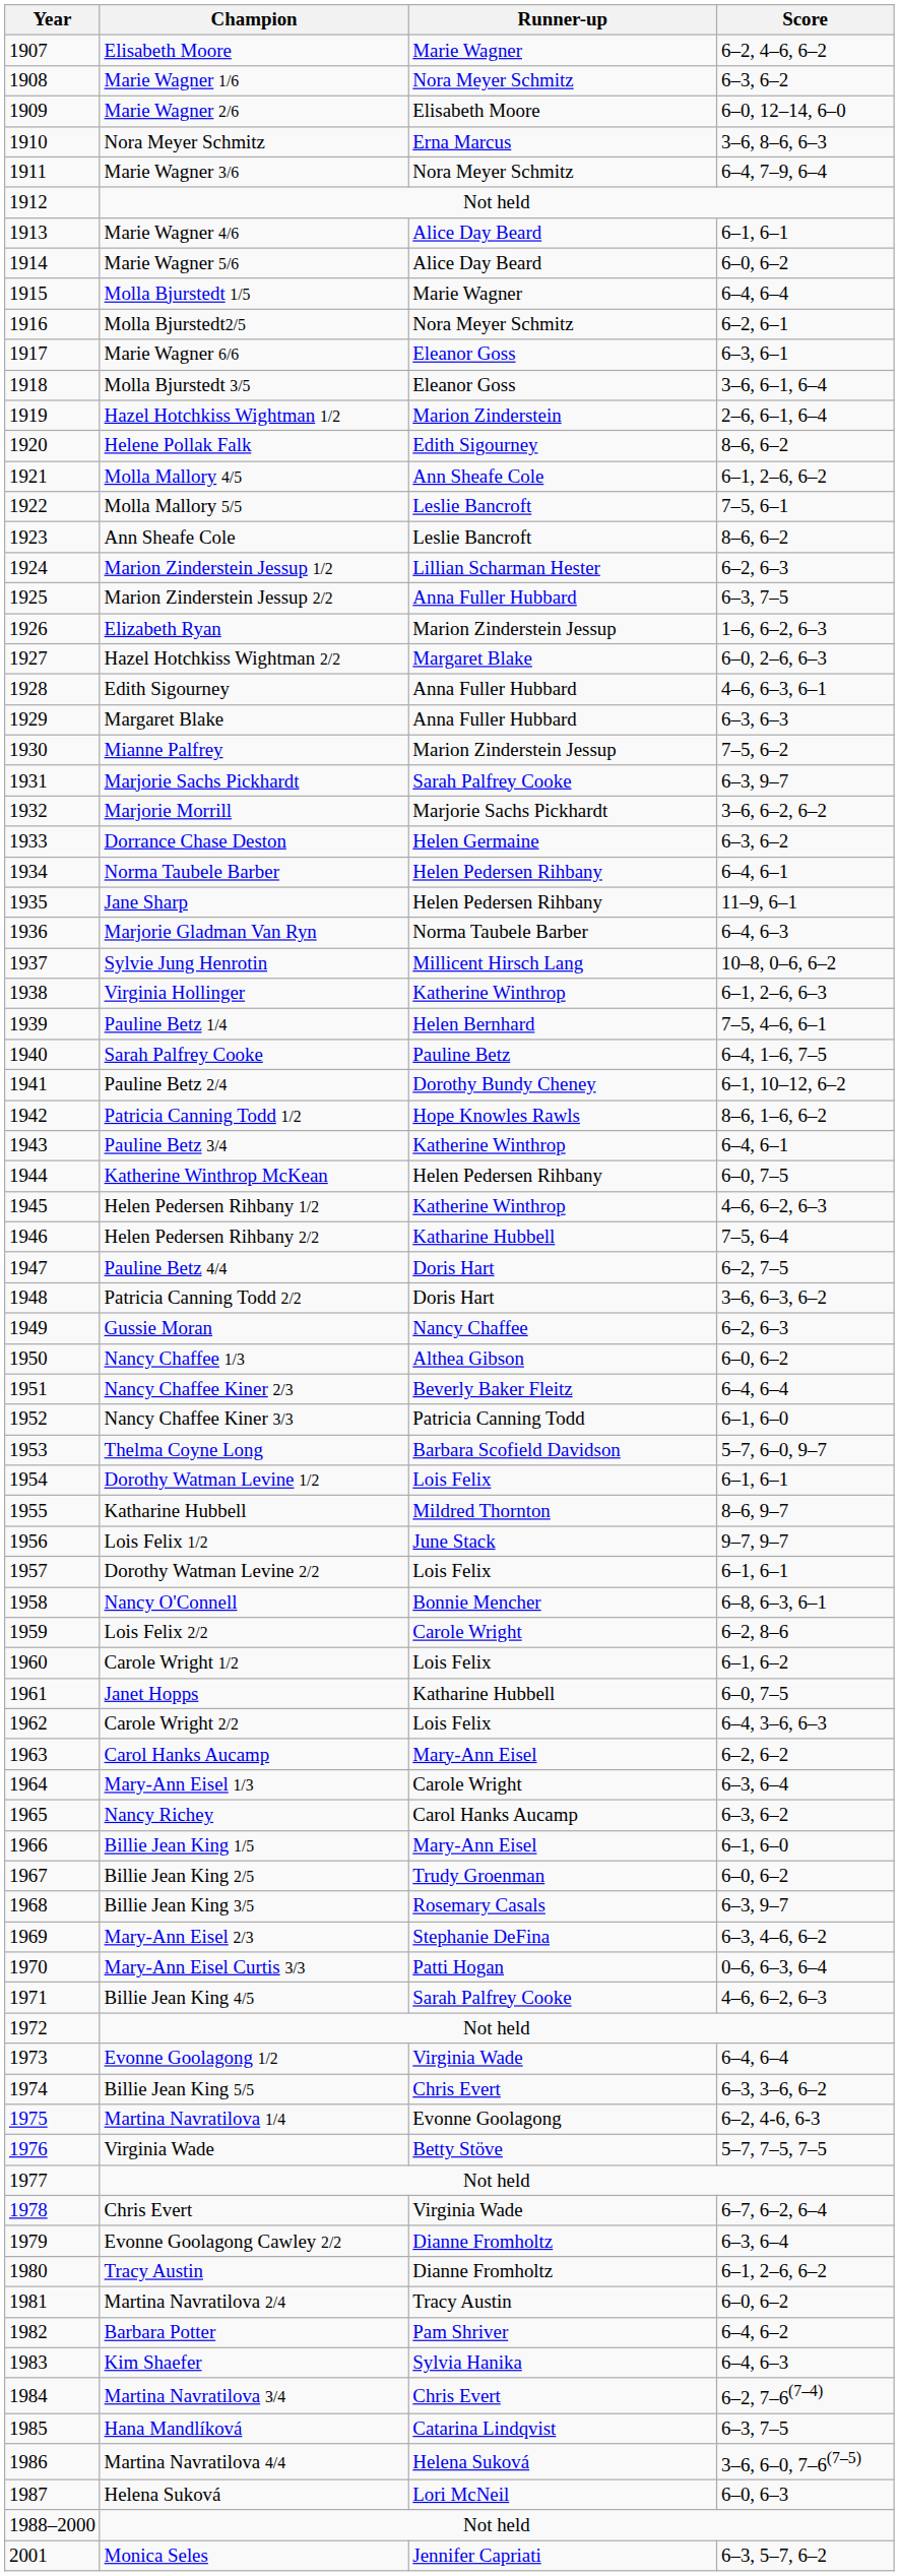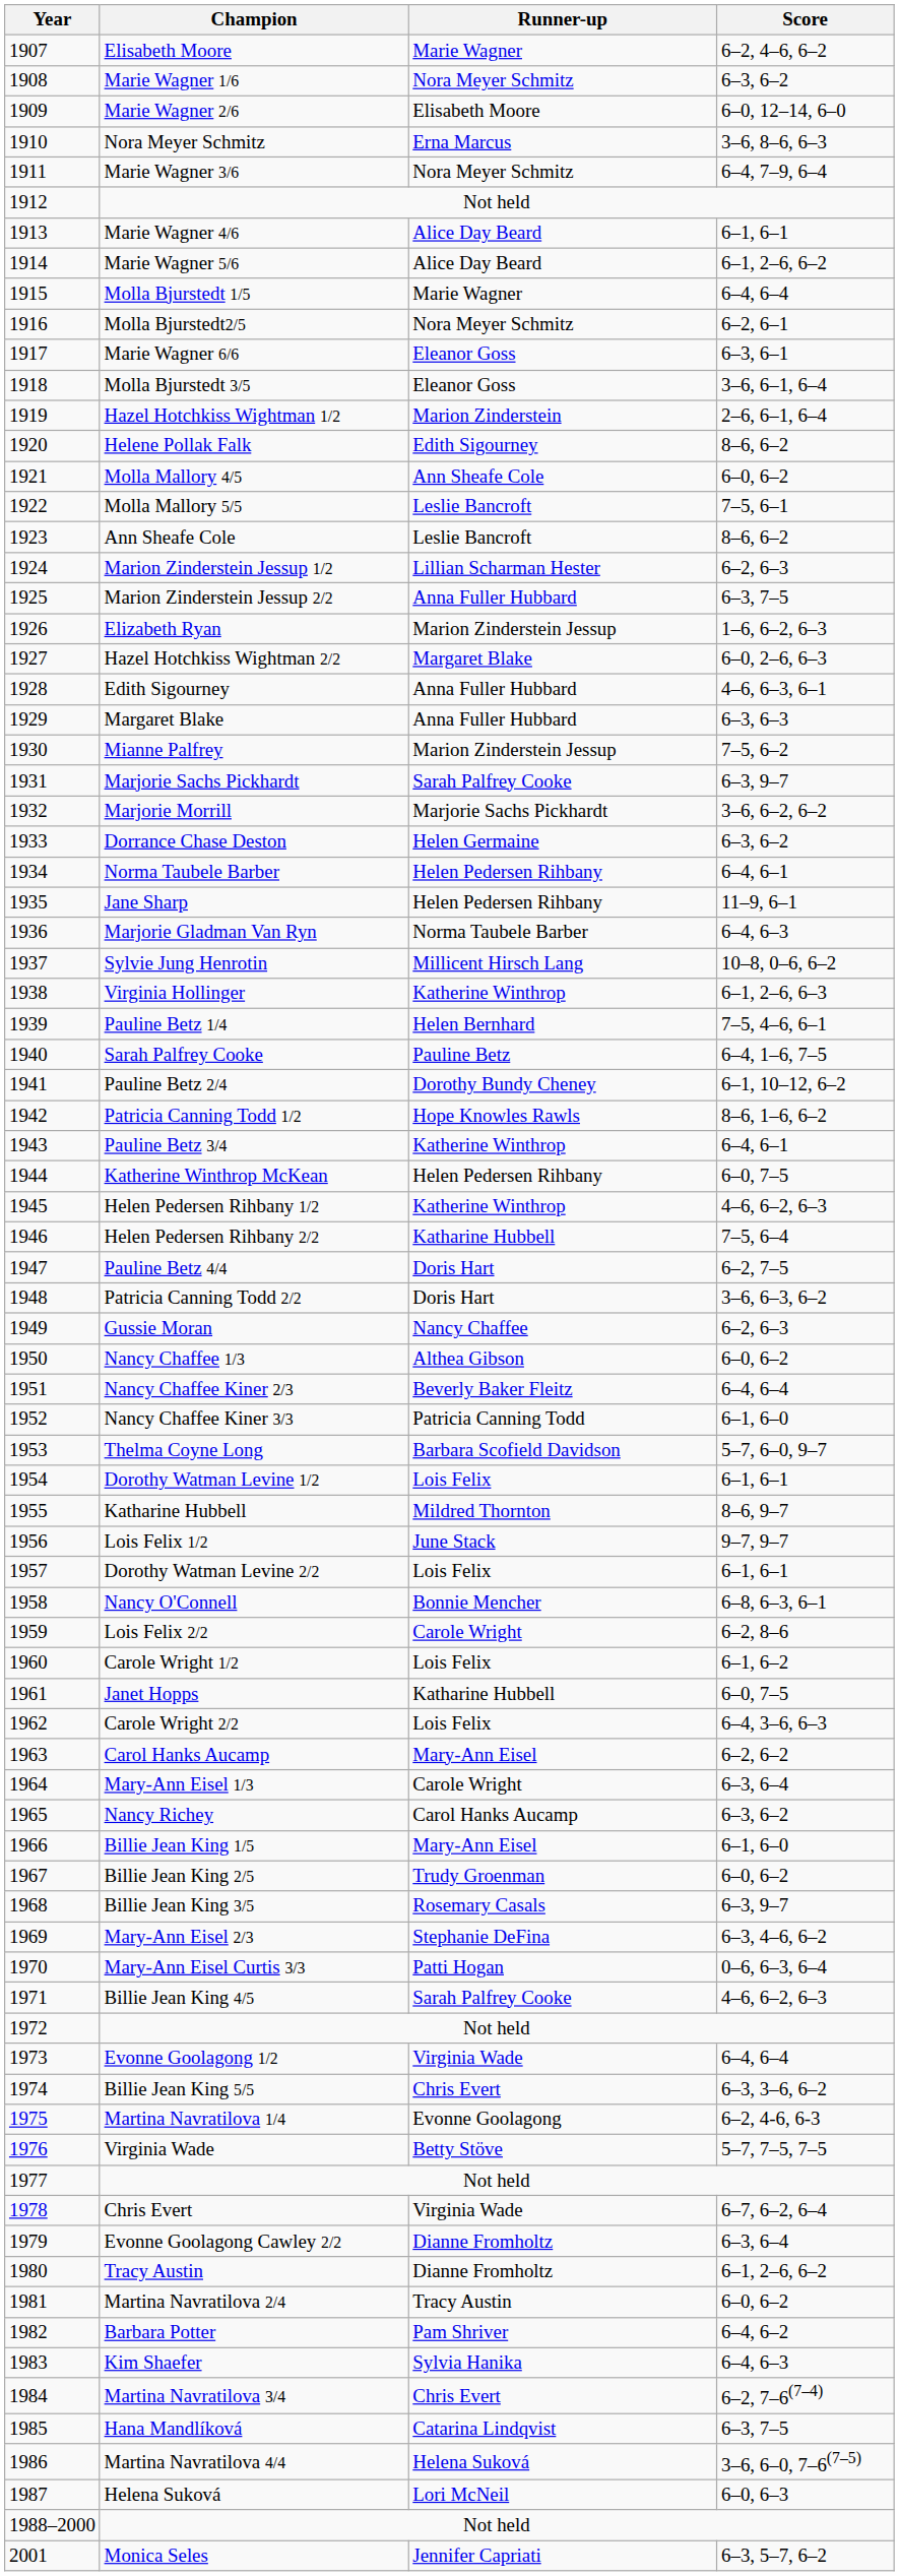 <table class="wikitable">
 <tr>
 <th>Year</th>
 <th width="250">Champion</th>
 <th width="250">Runner-up</th>
 <th width="140">Score</th>
 </tr>
 <tr>
 <td>1907</td>
 <td> <a href='#'>Elisabeth Moore</a></td>
 <td> <a href='#'>Marie Wagner</a></td>
 <td>6–2, 4–6, 6–2</td>
 </tr>
 <tr>
 <td>1908</td>
 <td> <a href='#'>Marie Wagner</a> <small>1/6</small></td>
 <td> <a href='#'>Nora Meyer Schmitz</a></td>
 <td>6–3, 6–2</td>
 </tr>
 <tr>
 <td>1909</td>
 <td> <a href='#'>Marie Wagner</a> <small>2/6</small></td>
 <td> Elisabeth Moore</td>
 <td>6–0, 12–14, 6–0</td>
 </tr>
 <tr>
 <td>1910</td>
 <td> Nora Meyer Schmitz</td>
 <td> <a href='#'>Erna Marcus</a></td>
 <td>3–6, 8–6, 6–3</td>
 </tr>
 <tr>
 <td>1911</td>
 <td> Marie Wagner <small>3/6</small></td>
 <td> Nora Meyer Schmitz</td>
 <td>6–4, 7–9, 6–4</td>
 </tr>
 <tr>
 <td>1912</td>
 <td colspan="3" align="center">Not held</td>
 </tr>
 <tr>
 <td>1913</td>
 <td> Marie Wagner <small>4/6</small></td>
 <td> <a href='#'>Alice Day Beard</a></td>
 <td>6–1, 6–1</td>
 </tr>
 <tr>
 <td>1914</td>
 <td> Marie Wagner <small>5/6</small></td>
 <td> Alice Day Beard</td>
-<td>6–0, 6–2</td>
+<td>6–1, 2–6, 6–2</td>
 </tr>
 <tr>
 <td>1915</td>
 <td> <a href='#'>Molla Bjurstedt</a> <small>1/5</small></td>
 <td> Marie Wagner</td>
 <td>6–4, 6–4</td>
 </tr>
 <tr>
 <td>1916</td>
 <td> Molla Bjurstedt<small>2/5</small></td>
 <td> Nora Meyer Schmitz</td>
 <td>6–2, 6–1</td>
 </tr>
 <tr>
 <td>1917</td>
 <td> Marie Wagner <small>6/6</small></td>
 <td> <a href='#'>Eleanor Goss</a></td>
 <td>6–3, 6–1</td>
 </tr>
 <tr>
 <td>1918</td>
 <td> Molla Bjurstedt <small>3/5</small></td>
 <td> Eleanor Goss</td>
 <td>3–6, 6–1, 6–4</td>
 </tr>
 <tr>
 <td>1919</td>
 <td> <a href='#'>Hazel Hotchkiss Wightman</a> <small>1/2</small></td>
 <td> <a href='#'>Marion Zinderstein</a></td>
 <td>2–6, 6–1, 6–4</td>
 </tr>
 <tr>
 <td>1920</td>
 <td> <a href='#'>Helene Pollak Falk</a></td>
 <td> <a href='#'>Edith Sigourney</a></td>
 <td>8–6, 6–2</td>
 </tr>
 <tr>
 <td>1921</td>
 <td> <a href='#'>Molla Mallory</a> <small>4/5</small></td>
 <td> <a href='#'>Ann Sheafe Cole</a></td>
-<td>6–1, 2–6, 6–2</td>
+<td>6–0, 6–2</td>
 </tr>
 <tr>
 <td>1922</td>
 <td> Molla Mallory <small>5/5</small></td>
 <td> <a href='#'>Leslie Bancroft</a></td>
 <td>7–5, 6–1</td>
 </tr>
 <tr>
 <td>1923</td>
 <td> Ann Sheafe Cole</td>
 <td> Leslie Bancroft</td>
 <td>8–6, 6–2</td>
 </tr>
 <tr>
 <td>1924</td>
 <td> <a href='#'>Marion Zinderstein Jessup</a> <small>1/2</small></td>
 <td> <a href='#'>Lillian Scharman Hester</a></td>
 <td>6–2, 6–3</td>
 </tr>
 <tr>
 <td>1925</td>
 <td> Marion Zinderstein Jessup <small>2/2</small></td>
 <td> <a href='#'>Anna Fuller Hubbard</a></td>
 <td>6–3, 7–5</td>
 </tr>
 <tr>
 <td>1926</td>
 <td> <a href='#'>Elizabeth Ryan</a></td>
 <td> Marion Zinderstein Jessup</td>
 <td>1–6, 6–2, 6–3</td>
 </tr>
 <tr>
 <td>1927</td>
 <td> Hazel Hotchkiss Wightman <small>2/2</small></td>
 <td> <a href='#'>Margaret Blake</a></td>
 <td>6–0, 2–6, 6–3</td>
 </tr>
 <tr>
 <td>1928</td>
 <td> Edith Sigourney</td>
 <td> Anna Fuller Hubbard</td>
 <td>4–6, 6–3, 6–1</td>
 </tr>
 <tr>
 <td>1929</td>
 <td> Margaret Blake</td>
 <td> Anna Fuller Hubbard</td>
 <td>6–3, 6–3</td>
 </tr>
 <tr>
 <td>1930</td>
 <td> <a href='#'>Mianne Palfrey</a></td>
 <td> Marion Zinderstein Jessup</td>
 <td>7–5, 6–2</td>
 </tr>
 <tr>
 <td>1931</td>
 <td> <a href='#'>Marjorie Sachs Pickhardt</a></td>
 <td> <a href='#'>Sarah Palfrey Cooke</a></td>
 <td>6–3, 9–7</td>
 </tr>
 <tr>
 <td>1932</td>
 <td> <a href='#'>Marjorie Morrill</a></td>
 <td> Marjorie Sachs Pickhardt</td>
 <td>3–6, 6–2, 6–2</td>
 </tr>
 <tr>
 <td>1933</td>
 <td> <a href='#'>Dorrance Chase Deston</a></td>
 <td> <a href='#'>Helen Germaine</a></td>
 <td>6–3, 6–2</td>
 </tr>
 <tr>
 <td>1934</td>
 <td> <a href='#'>Norma Taubele Barber</a></td>
 <td> <a href='#'>Helen Pedersen Rihbany</a></td>
 <td>6–4, 6–1</td>
 </tr>
 <tr>
 <td>1935</td>
 <td> <a href='#'>Jane Sharp</a></td>
 <td> Helen Pedersen Rihbany</td>
 <td>11–9, 6–1</td>
 </tr>
 <tr>
 <td>1936</td>
 <td> <a href='#'>Marjorie Gladman Van Ryn</a></td>
 <td> Norma Taubele Barber</td>
 <td>6–4, 6–3</td>
 </tr>
 <tr>
 <td>1937</td>
 <td> <a href='#'>Sylvie Jung Henrotin</a></td>
 <td> <a href='#'>Millicent Hirsch Lang</a></td>
 <td>10–8, 0–6, 6–2</td>
 </tr>
 <tr>
 <td>1938</td>
 <td> <a href='#'>Virginia Hollinger</a></td>
 <td> <a href='#'>Katherine Winthrop</a></td>
 <td>6–1, 2–6, 6–3</td>
 </tr>
 <tr>
 <td>1939</td>
 <td> <a href='#'>Pauline Betz</a> <small>1/4</small></td>
 <td> <a href='#'>Helen Bernhard</a></td>
 <td>7–5, 4–6, 6–1</td>
 </tr>
 <tr>
 <td>1940</td>
 <td> <a href='#'>Sarah Palfrey Cooke</a></td>
 <td> <a href='#'>Pauline Betz</a></td>
 <td>6–4, 1–6, 7–5</td>
 </tr>
 <tr>
 <td>1941</td>
 <td> Pauline Betz <small>2/4</small></td>
 <td> <a href='#'>Dorothy Bundy Cheney</a></td>
 <td>6–1, 10–12, 6–2</td>
 </tr>
 <tr>
 <td>1942</td>
 <td> <a href='#'>Patricia Canning Todd</a> <small>1/2</small></td>
 <td> <a href='#'>Hope Knowles Rawls</a></td>
 <td>8–6, 1–6, 6–2</td>
 </tr>
 <tr>
 <td>1943</td>
 <td> <a href='#'>Pauline Betz</a> <small>3/4</small></td>
 <td> <a href='#'>Katherine Winthrop</a></td>
 <td>6–4, 6–1</td>
 </tr>
 <tr>
 <td>1944</td>
 <td> <a href='#'>Katherine Winthrop McKean</a></td>
 <td> Helen Pedersen Rihbany</td>
 <td>6–0, 7–5</td>
 </tr>
 <tr>
 <td>1945</td>
 <td> Helen Pedersen Rihbany <small>1/2</small></td>
 <td> <a href='#'>Katherine Winthrop</a></td>
 <td>4–6, 6–2, 6–3</td>
 </tr>
 <tr>
 <td>1946</td>
 <td> Helen Pedersen Rihbany <small>2/2</small></td>
 <td> <a href='#'>Katharine Hubbell</a></td>
 <td>7–5, 6–4</td>
 </tr>
 <tr>
 <td>1947</td>
 <td> <a href='#'>Pauline Betz</a> <small>4/4</small></td>
 <td> <a href='#'>Doris Hart</a></td>
 <td>6–2, 7–5</td>
 </tr>
 <tr>
 <td>1948</td>
 <td> Patricia Canning Todd <small>2/2</small></td>
 <td> Doris Hart</td>
 <td>3–6, 6–3, 6–2</td>
 </tr>
 <tr>
 <td>1949</td>
 <td> <a href='#'>Gussie Moran</a></td>
 <td> <a href='#'>Nancy Chaffee</a></td>
 <td>6–2, 6–3</td>
 </tr>
 <tr>
 <td>1950</td>
 <td> <a href='#'>Nancy Chaffee</a> <small>1/3</small></td>
 <td> <a href='#'>Althea Gibson</a></td>
 <td>6–0, 6–2</td>
 </tr>
 <tr>
 <td>1951</td>
 <td> <a href='#'>Nancy Chaffee Kiner</a> <small>2/3</small></td>
 <td> <a href='#'>Beverly Baker Fleitz</a></td>
 <td>6–4, 6–4</td>
 </tr>
 <tr>
 <td>1952</td>
 <td> Nancy Chaffee Kiner <small>3/3</small></td>
 <td> Patricia Canning Todd</td>
 <td>6–1, 6–0</td>
 </tr>
 <tr>
 <td>1953</td>
 <td> <a href='#'>Thelma Coyne Long</a></td>
 <td> <a href='#'>Barbara Scofield Davidson</a></td>
 <td>5–7, 6–0, 9–7</td>
 </tr>
 <tr>
 <td>1954</td>
 <td> <a href='#'>Dorothy Watman Levine</a> <small>1/2</small></td>
 <td> <a href='#'>Lois Felix</a></td>
 <td>6–1, 6–1</td>
 </tr>
 <tr>
 <td>1955</td>
 <td> Katharine Hubbell</td>
 <td> <a href='#'>Mildred Thornton</a></td>
 <td>8–6, 9–7</td>
 </tr>
 <tr>
 <td>1956</td>
 <td> Lois Felix <small>1/2</small></td>
 <td> <a href='#'>June Stack</a></td>
 <td>9–7, 9–7</td>
 </tr>
 <tr>
 <td>1957</td>
 <td> Dorothy Watman Levine <small>2/2</small></td>
 <td> Lois Felix</td>
 <td>6–1, 6–1</td>
 </tr>
 <tr>
 <td>1958</td>
 <td> <a href='#'>Nancy O'Connell</a></td>
 <td> <a href='#'>Bonnie Mencher</a></td>
 <td>6–8, 6–3, 6–1</td>
 </tr>
 <tr>
 <td>1959</td>
 <td> Lois Felix <small>2/2</small></td>
 <td> <a href='#'>Carole Wright</a></td>
 <td>6–2, 8–6</td>
 </tr>
 <tr>
 <td>1960</td>
 <td> Carole Wright <small>1/2</small></td>
 <td> Lois Felix</td>
 <td>6–1, 6–2</td>
 </tr>
 <tr>
 <td>1961</td>
 <td> <a href='#'>Janet Hopps</a></td>
 <td> Katharine Hubbell</td>
 <td>6–0, 7–5</td>
 </tr>
 <tr>
 <td>1962</td>
 <td> Carole Wright <small>2/2</small></td>
 <td> Lois Felix</td>
 <td>6–4, 3–6, 6–3</td>
 </tr>
 <tr>
 <td>1963</td>
 <td> <a href='#'>Carol Hanks Aucamp</a></td>
 <td> <a href='#'>Mary-Ann Eisel</a></td>
 <td>6–2, 6–2</td>
 </tr>
 <tr>
 <td>1964</td>
 <td> <a href='#'>Mary-Ann Eisel</a> <small>1/3</small></td>
 <td> Carole Wright</td>
 <td>6–3, 6–4</td>
 </tr>
 <tr>
 <td>1965</td>
 <td> <a href='#'>Nancy Richey</a></td>
 <td> Carol Hanks Aucamp</td>
 <td>6–3, 6–2</td>
 </tr>
 <tr>
 <td>1966</td>
 <td> <a href='#'>Billie Jean King</a> <small>1/5</small></td>
 <td> <a href='#'>Mary-Ann Eisel</a></td>
 <td>6–1, 6–0</td>
 </tr>
 <tr>
 <td>1967</td>
 <td> Billie Jean King <small>2/5</small></td>
 <td> <a href='#'>Trudy Groenman</a></td>
 <td>6–0, 6–2</td>
 </tr>
 <tr>
 <td>1968</td>
 <td> Billie Jean King <small>3/5</small></td>
 <td> <a href='#'>Rosemary Casals</a></td>
 <td>6–3, 9–7</td>
 </tr>
 <tr>
 <td>1969</td>
 <td> <a href='#'>Mary-Ann Eisel</a> <small>2/3</small></td>
 <td> <a href='#'>Stephanie DeFina</a></td>
 <td>6–3, 4–6, 6–2</td>
 </tr>
 <tr>
 <td>1970</td>
 <td> <a href='#'>Mary-Ann Eisel Curtis</a> <small>3/3</small></td>
 <td> <a href='#'>Patti Hogan</a></td>
 <td>0–6, 6–3, 6–4</td>
 </tr>
 <tr>
 <td>1971</td>
 <td> Billie Jean King <small>4/5</small></td>
 <td> <a href='#'>Sarah Palfrey Cooke</a></td>
 <td>4–6, 6–2, 6–3</td>
 </tr>
 <tr>
 <td>1972</td>
 <td colspan="3" align="center">Not held</td>
 </tr>
 <tr>
 <td>1973</td>
 <td> <a href='#'>Evonne Goolagong</a> <small>1/2</small></td>
 <td> <a href='#'>Virginia Wade</a></td>
 <td>6–4, 6–4</td>
 </tr>
 <tr>
 <td>1974</td>
 <td> Billie Jean King <small>5/5</small></td>
 <td> <a href='#'>Chris Evert</a></td>
 <td>6–3, 3–6, 6–2</td>
 </tr>
 <tr>
 <td><a href='#'>1975</a></td>
 <td> <a href='#'>Martina Navratilova</a> <small>1/4</small></td>
 <td> Evonne Goolagong</td>
 <td>6–2, 4-6, 6-3</td>
 </tr>
 <tr>
 <td><a href='#'>1976</a></td>
 <td> Virginia Wade</td>
 <td> <a href='#'>Betty Stöve</a></td>
 <td>5–7, 7–5, 7–5</td>
 </tr>
 <tr>
 <td>1977</td>
 <td colspan="3" align="center">Not held</td>
 </tr>
 <tr>
 <td><a href='#'>1978</a></td>
 <td> Chris Evert</td>
 <td> Virginia Wade</td>
 <td>6–7, 6–2, 6–4</td>
 </tr>
 <tr>
 <td>1979</td>
 <td> Evonne Goolagong Cawley <small>2/2</small></td>
 <td> <a href='#'>Dianne Fromholtz</a></td>
 <td>6–3, 6–4</td>
 </tr>
 <tr>
 <td>1980</td>
 <td> <a href='#'>Tracy Austin</a></td>
 <td> Dianne Fromholtz</td>
 <td>6–1, 2–6, 6–2</td>
 </tr>
 <tr>
 <td>1981</td>
 <td> Martina Navratilova <small>2/4</small></td>
 <td> Tracy Austin</td>
 <td>6–0, 6–2</td>
 </tr>
 <tr>
 <td>1982</td>
 <td> <a href='#'>Barbara Potter</a></td>
 <td> <a href='#'>Pam Shriver</a></td>
 <td>6–4, 6–2</td>
 </tr>
 <tr>
 <td>1983</td>
 <td> <a href='#'>Kim Shaefer</a></td>
 <td> <a href='#'>Sylvia Hanika</a></td>
 <td>6–4, 6–3</td>
 </tr>
 <tr>
 <td>1984</td>
 <td> <a href='#'>Martina Navratilova</a> <small>3/4</small></td>
 <td> <a href='#'>Chris Evert</a></td>
 <td>6–2, 7–6<sup>(7–4)</sup></td>
 </tr>
 <tr>
 <td>1985</td>
 <td> <a href='#'>Hana Mandlíková</a></td>
 <td> <a href='#'>Catarina Lindqvist</a></td>
 <td>6–3, 7–5</td>
 </tr>
 <tr>
 <td>1986</td>
 <td> Martina Navratilova <small>4/4</small></td>
 <td> <a href='#'>Helena Suková</a></td>
 <td>3–6, 6–0, 7–6<sup>(7–5)</sup></td>
 </tr>
 <tr>
 <td>1987</td>
 <td> Helena Suková</td>
 <td> <a href='#'>Lori McNeil</a></td>
 <td>6–0, 6–3</td>
 </tr>
 <tr>
 <td>1988–2000</td>
 <td colspan="3" align="center">Not held</td>
 </tr>
 <tr>
 <td>2001</td>
 <td> <a href='#'>Monica Seles</a></td>
 <td> <a href='#'>Jennifer Capriati</a></td>
 <td>6–3, 5–7, 6–2</td>
 </tr>
 </table>
